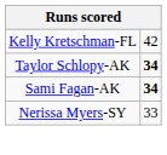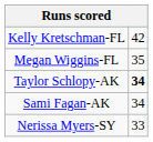 <table class="wikitable" style="font-size:95%; text-align:center;">
 <tr style="background:lightblue;"||>
 <th colspan=2>Runs scored</th>
 </tr>
 <tr>
 <td><a href='#'>Kelly Kretschman</a>-FL</td>
 <td>42</td>
 </tr>
 <tr>
+<td><a href='#'>Megan Wiggins</a>-FL</td>
+<td>35</td>
+</tr>
+<tr>
 <td><a href='#'>Taylor Schlopy</a>-AK</td>
 <td><strong>34</strong></td>
 </tr>
 <tr>
 <td><a href='#'>Sami Fagan</a>-AK</td>
-<td><strong>34</strong></td>
+<td>34</td>
 </tr>
 <tr>
 <td><a href='#'>Nerissa Myers</a>-SY</td>
 <td>33</td>
 </tr>
 </table>
